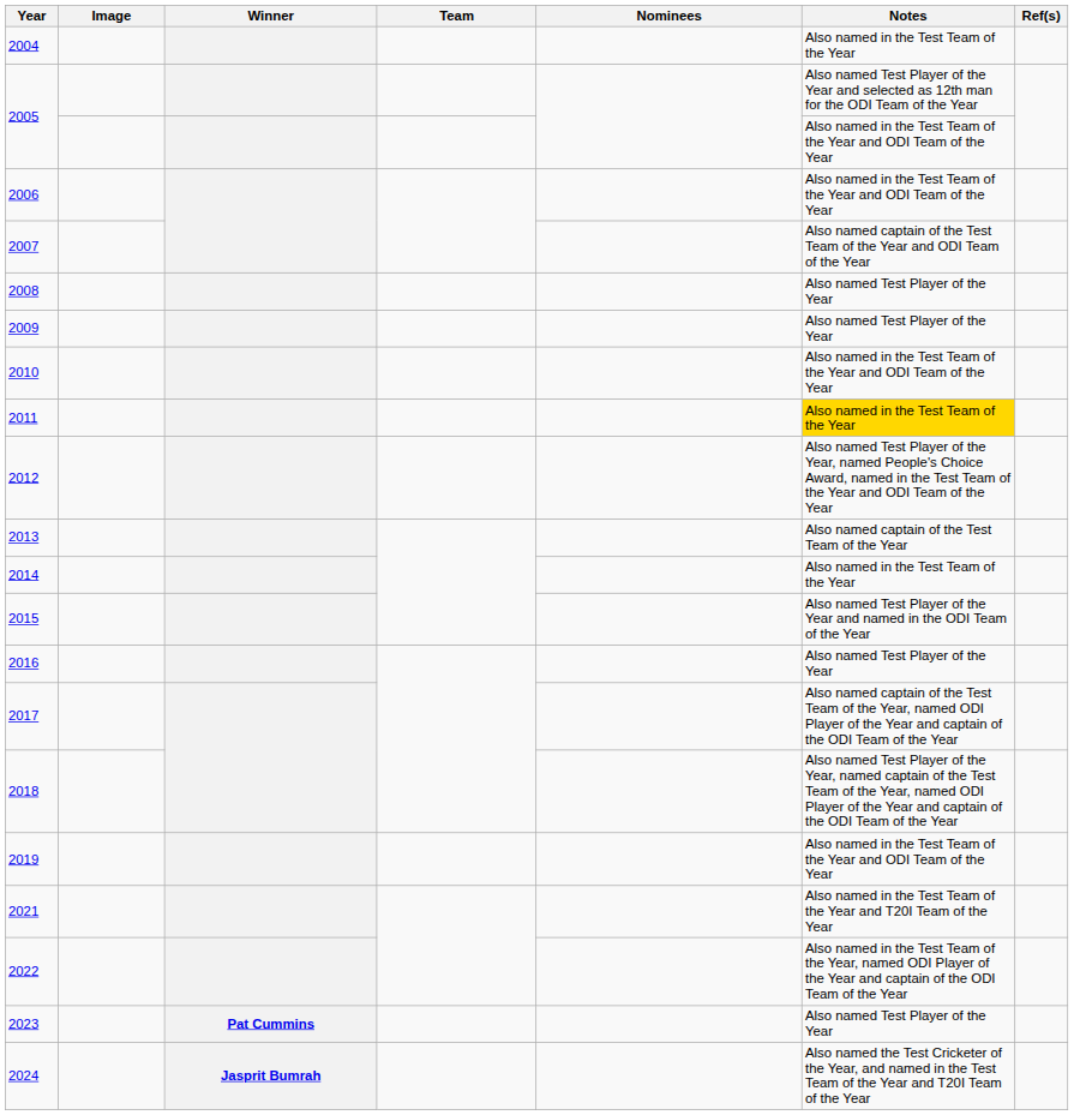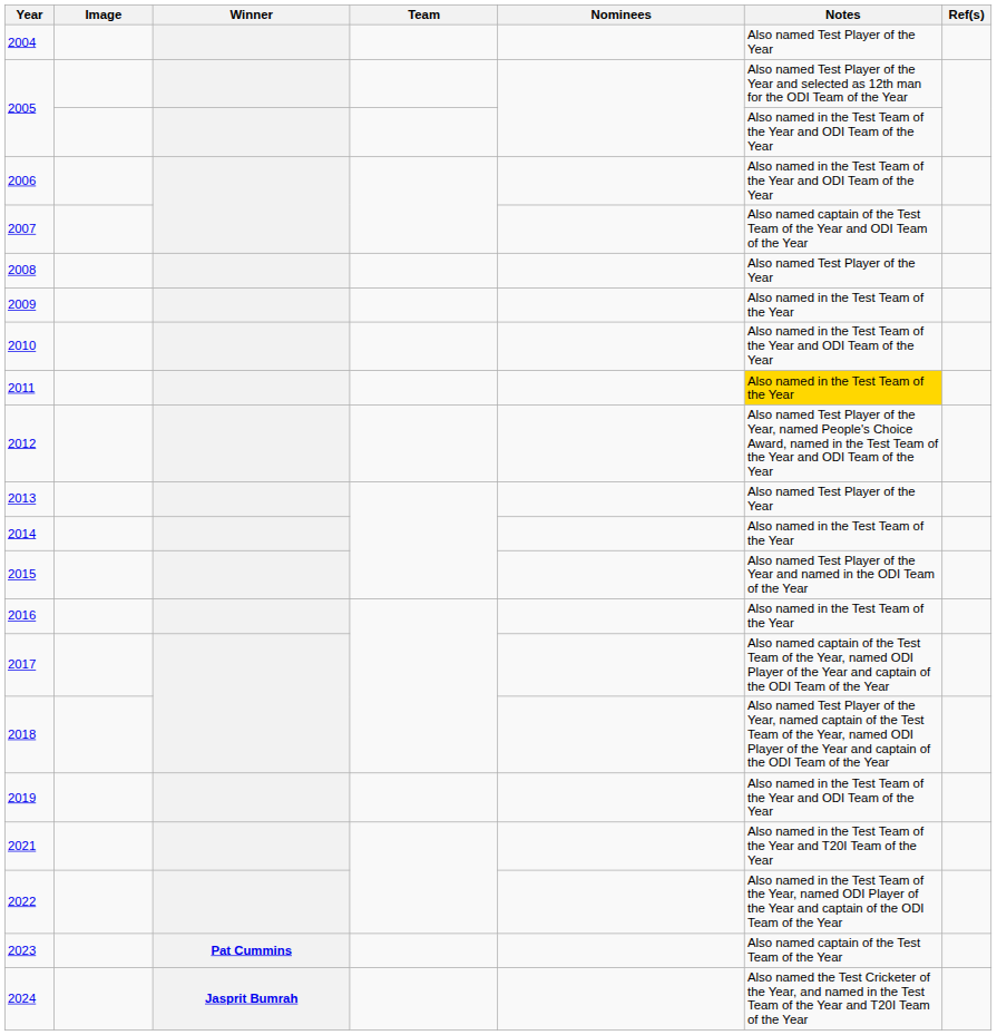 <table class="sortable wikitable plainrowheaders">
 <tr>
 <th scope=col width=5%>Year</th>
 <th scope=col width=10% class=unsortable>Image</th>
 <th scope=col width=20%>Winner</th>
 <th scope=col width=15%>Team</th>
 <th scope=col width=25%>Nominees</th>
 <th scope=col class=unsortable width=20%>Notes</th>
 <th scope=col width=5% class=unsortable>Ref(s)</th>
 </tr>
 <tr>
 <td><a href='#'>2004</a></td>
 <td></td>
 <th scope=row></th>
 <td></td>
 <td></td>
-<td>Also named in the Test Team of the Year</td>
+<td>Also named Test Player of the Year</td>
 <td></td>
 </tr>
 <tr>
 <td rowspan=2><a href='#'>2005</a></td>
 <td></td>
 <th scope=row></th>
 <td></td>
 <td rowspan=2><br></td>
 <td>Also named Test Player of the Year and selected as 12th man for the ODI Team of the Year</td>
 <td rowspan=2></td>
 </tr>
 <tr>
 <td></td>
 <th scope=row></th>
 <td></td>
 <td>Also named in the Test Team of the Year and ODI Team of the Year</td>
 </tr>
 <tr>
 <td><a href='#'>2006</a></td>
 <td></td>
 <th rowspan="2" scope="row"></th>
 <td rowspan="2"></td>
 <td></td>
 <td>Also named in the Test Team of the Year and ODI Team of the Year</td>
 <td></td>
 </tr>
 <tr>
 <td><a href='#'>2007</a></td>
 <td></td>
 <td></td>
 <td>Also named captain of the Test Team of the Year and ODI Team of the Year</td>
 <td></td>
 </tr>
 <tr>
 <td><a href='#'>2008</a></td>
 <td></td>
 <th scope=row></th>
 <td></td>
 <td></td>
 <td>Also named Test Player of the Year</td>
 <td></td>
 </tr>
 <tr>
 <td><a href='#'>2009</a></td>
 <td></td>
 <th scope=row></th>
 <td></td>
 <td></td>
-<td>Also named Test Player of the Year</td>
+<td>Also named in the Test Team of the Year</td>
 <td></td>
 </tr>
 <tr>
 <td><a href='#'>2010</a></td>
 <td></td>
 <th scope=row></th>
 <td></td>
 <td></td>
 <td>Also named in the Test Team of the Year and ODI Team of the Year</td>
 <td></td>
 </tr>
 <tr>
 <td><a href='#'>2011</a></td>
 <td></td>
 <th scope=row></th>
 <td></td>
 <td></td>
 <td style="background: gold;">Also named in the Test Team of the Year</td>
 <td></td>
 </tr>
 <tr>
 <td><a href='#'>2012</a></td>
 <td></td>
 <th scope=row></th>
 <td></td>
 <td></td>
 <td>Also named Test Player of the Year, named People's Choice Award, named in the Test Team of the Year and ODI Team of the Year</td>
 <td></td>
 </tr>
 <tr>
 <td><a href='#'>2013</a></td>
 <td></td>
 <th scope=row></th>
 <td rowspan="3"></td>
 <td><br></td>
-<td>Also named captain of the Test Team of the Year</td>
+<td>Also named Test Player of the Year</td>
 <td></td>
 </tr>
 <tr>
 <td><a href='#'>2014</a></td>
 <td></td>
 <th scope=row></th>
 <td><br></td>
 <td>Also named in the Test Team of the Year</td>
 <td></td>
 </tr>
 <tr>
 <td><a href='#'>2015</a></td>
 <td></td>
 <th scope=row></th>
 <td></td>
 <td>Also named Test Player of the Year and named in the ODI Team of the Year</td>
 <td></td>
 </tr>
 <tr>
 <td><a href='#'>2016</a></td>
 <td></td>
 <th scope=row></th>
 <td rowspan="3"></td>
 <td></td>
-<td>Also named Test Player of the Year</td>
+<td>Also named in the Test Team of the Year</td>
 <td></td>
 </tr>
 <tr>
 <td><a href='#'>2017</a></td>
 <td></td>
 <th rowspan="2" scope="row"></th>
 <td></td>
 <td>Also named captain of the Test Team of the Year, named ODI Player of the Year and captain of the ODI Team of the Year</td>
 <td></td>
 </tr>
 <tr>
 <td><a href='#'>2018</a></td>
 <td></td>
 <td></td>
 <td>Also named Test Player of the Year, named captain of the Test Team of the Year, named ODI Player of the Year and captain of the ODI Team of the Year</td>
 <td></td>
 </tr>
 <tr>
 <td><a href='#'>2019</a></td>
 <td></td>
 <th scope=row></th>
 <td></td>
 <td></td>
 <td>Also named in the Test Team of the Year and ODI Team of the Year</td>
 <td></td>
 </tr>
 <tr>
 <td><a href='#'>2021</a></td>
 <td></td>
 <th scope=row></th>
 <td rowspan="2"></td>
 <td><br></td>
 <td>Also named in the Test Team of the Year and T20I Team of the Year</td>
 <td></td>
 </tr>
 <tr>
 <td><a href='#'>2022</a></td>
 <td></td>
 <th scope=row></th>
 <td><br></td>
 <td>Also named in the Test Team of the Year, named ODI Player of the Year and captain of the ODI Team of the Year</td>
 <td></td>
 </tr>
 <tr>
 <td><a href='#'>2023</a></td>
 <td></td>
 <th scope=row><a href='#'>Pat Cummins</a></th>
 <td></td>
 <td><br></td>
-<td>Also named Test Player of the Year</td>
+<td>Also named captain of the Test Team of the Year</td>
 <td></td>
 </tr>
 <tr>
 <td><a href='#'>2024</a></td>
 <td></td>
 <th scope=row><a href='#'>Jasprit Bumrah</a></th>
 <td></td>
 <td><br></td>
 <td>Also named the Test Cricketer of the Year, and named in the Test Team of the Year and T20I Team of the Year</td>
 <td></td>
 </tr>
 </table>
